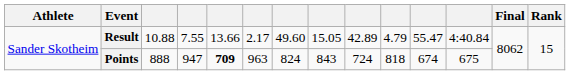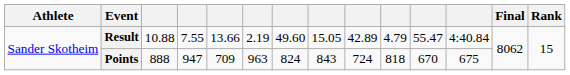 <table class=wikitable style=font-size:90%>
 <tr>
 <th>Athlete</th>
 <th>Event</th>
 <th></th>
 <th></th>
 <th></th>
 <th></th>
 <th></th>
 <th></th>
 <th></th>
 <th></th>
 <th></th>
 <th></th>
 <th>Final</th>
 <th>Rank</th>
 </tr>
 <tr align=center>
 <td rowspan=2 align=left><a href='#'>Sander Skotheim</a></td>
 <th style=font-size:95%>Result</th>
 <td>10.88 </td>
 <td>7.55</td>
 <td>13.66</td>
-<td>2.17</td>
+<td>2.19</td>
 <td>49.60</td>
 <td>15.05</td>
 <td>42.89</td>
 <td>4.79</td>
 <td>55.47</td>
 <td>4:40.84</td>
 <td rowspan=2>8062</td>
 <td rowspan=2>15</td>
 </tr>
 <tr align=center>
 <th style=font-size:95%>Points</th>
 <td>888</td>
 <td>947</td>
-<td><strong>709</strong></td>
+<td>709</td>
 <td>963</td>
 <td>824</td>
 <td>843</td>
 <td>724</td>
 <td>818</td>
-<td>674</td>
+<td>670</td>
 <td>675</td>
 </tr>
 </table>
